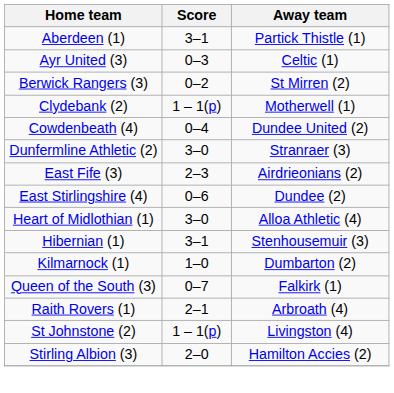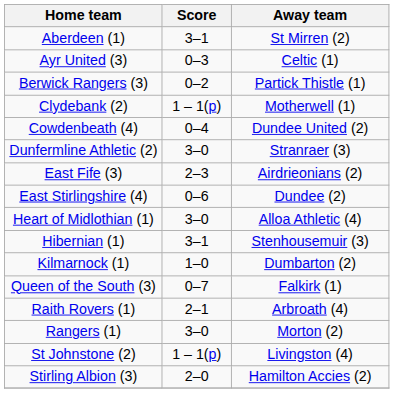 <table class="wikitable" style="text-align: center">
 <tr>
 <th width=170>Home team</th>
 <th width=70>Score</th>
 <th width=170>Away team</th>
 </tr>
 <tr>
 <td><a href='#'>Aberdeen</a> (1)</td>
 <td>3–1</td>
-<td><a href='#'>Partick Thistle</a> (1)</td>
+<td><a href='#'>St Mirren</a> (2)</td>
 </tr>
 <tr>
 <td><a href='#'>Ayr United</a> (3)</td>
 <td>0–3</td>
 <td><a href='#'>Celtic</a> (1)</td>
 </tr>
 <tr>
 <td><a href='#'>Berwick Rangers</a> (3)</td>
 <td>0–2</td>
-<td><a href='#'>St Mirren</a> (2)</td>
+<td><a href='#'>Partick Thistle</a> (1)</td>
 </tr>
 <tr>
 <td><a href='#'>Clydebank</a> (2)</td>
 <td>1 – 1(<a href='#'>p</a>)</td>
 <td><a href='#'>Motherwell</a> (1)</td>
 </tr>
 <tr>
 <td><a href='#'>Cowdenbeath</a> (4)</td>
 <td>0–4</td>
 <td><a href='#'>Dundee United</a> (2)</td>
 </tr>
 <tr>
 <td><a href='#'>Dunfermline Athletic</a> (2)</td>
 <td>3–0</td>
 <td><a href='#'>Stranraer</a> (3)</td>
 </tr>
 <tr>
 <td><a href='#'>East Fife</a> (3)</td>
 <td>2–3</td>
 <td><a href='#'>Airdrieonians</a> (2)</td>
 </tr>
 <tr>
 <td><a href='#'>East Stirlingshire</a> (4)</td>
 <td>0–6</td>
 <td><a href='#'>Dundee</a> (2)</td>
 </tr>
 <tr>
 <td><a href='#'>Heart of Midlothian</a> (1)</td>
 <td>3–0</td>
 <td><a href='#'>Alloa Athletic</a> (4)</td>
 </tr>
 <tr>
 <td><a href='#'>Hibernian</a> (1)</td>
 <td>3–1</td>
 <td><a href='#'>Stenhousemuir</a> (3)</td>
 </tr>
 <tr>
 <td><a href='#'>Kilmarnock</a> (1)</td>
 <td>1–0</td>
 <td><a href='#'>Dumbarton</a> (2)</td>
 </tr>
 <tr>
 <td><a href='#'>Queen of the South</a> (3)</td>
 <td>0–7</td>
 <td><a href='#'>Falkirk</a> (1)</td>
 </tr>
 <tr>
 <td><a href='#'>Raith Rovers</a> (1)</td>
 <td>2–1</td>
 <td><a href='#'>Arbroath</a> (4)</td>
 </tr>
 <tr>
+<td><a href='#'>Rangers</a> (1)</td>
+<td>3–0</td>
+<td><a href='#'>Morton</a> (2)</td>
+</tr>
+<tr>
 <td><a href='#'>St Johnstone</a> (2)</td>
 <td>1 – 1(<a href='#'>p</a>)</td>
 <td><a href='#'>Livingston</a> (4)</td>
 </tr>
 <tr>
 <td><a href='#'>Stirling Albion</a> (3)</td>
 <td>2–0</td>
 <td><a href='#'>Hamilton Accies</a> (2)</td>
 </tr>
 <tr>
 </tr>
 </table>
